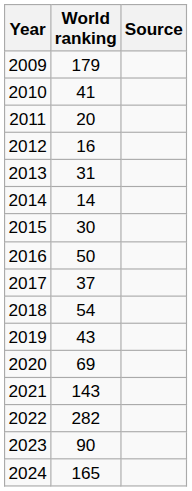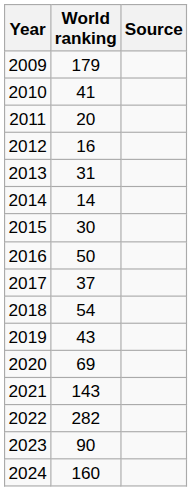 <table class="wikitable" style="text-align:center; font-size: 95%;">
 <tr>
 <th>Year</th>
 <th>World<br>ranking</th>
 <th>Source</th>
 </tr>
 <tr>
 <td>2009</td>
 <td>179</td>
 <td></td>
 </tr>
 <tr>
 <td>2010</td>
 <td>41</td>
 <td></td>
 </tr>
 <tr>
 <td>2011</td>
 <td>20</td>
 <td></td>
 </tr>
 <tr>
 <td>2012</td>
 <td>16</td>
 <td></td>
 </tr>
 <tr>
 <td>2013</td>
 <td>31</td>
 <td></td>
 </tr>
 <tr>
 <td>2014</td>
 <td>14</td>
 <td></td>
 </tr>
 <tr>
 <td>2015</td>
 <td>30</td>
 <td></td>
 </tr>
 <tr>
 <td>2016</td>
 <td>50</td>
 <td></td>
 </tr>
 <tr>
 <td>2017</td>
 <td>37</td>
 <td></td>
 </tr>
 <tr>
 <td>2018</td>
 <td>54</td>
 <td></td>
 </tr>
 <tr>
 <td>2019</td>
 <td>43</td>
 <td></td>
 </tr>
 <tr>
 <td>2020</td>
 <td>69</td>
 <td></td>
 </tr>
 <tr>
 <td>2021</td>
 <td>143</td>
 <td></td>
 </tr>
 <tr>
 <td>2022</td>
 <td>282</td>
 <td></td>
 </tr>
 <tr>
 <td>2023</td>
 <td>90</td>
 <td></td>
 </tr>
 <tr>
 <td>2024</td>
-<td>165</td>
+<td>160</td>
 <td></td>
 </tr>
 </table>
